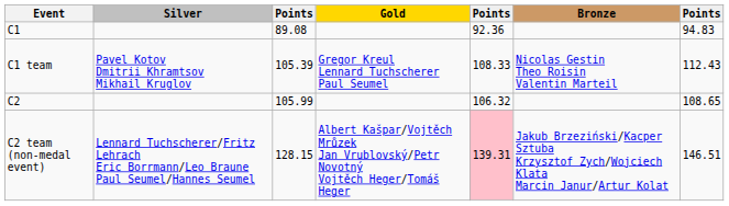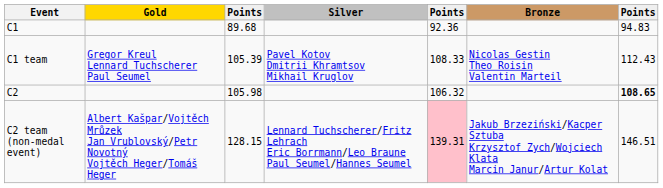 <table class="wikitable" width=100%>
 <tr>
 <th>Event</th>
+<td align=center bgcolor="gold"><strong>Gold</strong></td>
+<td align=center bgcolor="EFEFEF"><strong>Points</strong></td>
 <td align=center bgcolor="silver"><strong>Silver</strong></td>
-<td align=center bgcolor="EFEFEF"><strong>Points</strong></td>
-<td align=center bgcolor="gold"><strong>Gold</strong></td>
 <td align=center bgcolor="EFEFEF"><strong>Points</strong></td>
 <td align=center bgcolor="CC9966"><strong>Bronze</strong></td>
 <td align=center bgcolor="EFEFEF"><strong>Points</strong></td>
 </tr>
 <tr>
 <td>C1</td>
 <td></td>
-<td>89.08</td>
+<td>89.68</td>
 <td></td>
 <td>92.36</td>
 <td></td>
 <td>94.83</td>
 </tr>
 <tr>
 <td>C1 team</td>
+<td><br><a href='#'>Gregor Kreul</a><br><a href='#'>Lennard Tuchscherer</a><br><a href='#'>Paul Seumel</a></td>
+<td>105.39</td>
 <td><br><a href='#'>Pavel Kotov</a><br><a href='#'>Dmitrii Khramtsov</a><br><a href='#'>Mikhail Kruglov</a></td>
-<td>105.39</td>
-<td><br><a href='#'>Gregor Kreul</a><br><a href='#'>Lennard Tuchscherer</a><br><a href='#'>Paul Seumel</a></td>
 <td>108.33</td>
 <td><br><a href='#'>Nicolas Gestin</a><br><a href='#'>Theo Roisin</a><br><a href='#'>Valentin Marteil</a></td>
 <td>112.43</td>
 </tr>
 <tr>
 <td>C2</td>
 <td></td>
-<td>105.99</td>
+<td>105.98</td>
 <td></td>
 <td>106.32</td>
 <td></td>
-<td>108.65</td>
+<td><strong>108.65</strong></td>
 </tr>
 <tr>
 <td>C2 team<br>(non-medal event)</td>
+<td><br><a href='#'>Albert Kašpar</a>/<a href='#'>Vojtěch Mrůzek</a><br><a href='#'>Jan Vrublovský</a>/<a href='#'>Petr Novotný</a><br><a href='#'>Vojtěch Heger</a>/<a href='#'>Tomáš Heger</a></td>
+<td>128.15</td>
 <td><br><a href='#'>Lennard Tuchscherer</a>/<a href='#'>Fritz Lehrach</a><br><a href='#'>Eric Borrmann</a>/<a href='#'>Leo Braune</a><br><a href='#'>Paul Seumel</a>/<a href='#'>Hannes Seumel</a></td>
-<td>128.15</td>
-<td><br><a href='#'>Albert Kašpar</a>/<a href='#'>Vojtěch Mrůzek</a><br><a href='#'>Jan Vrublovský</a>/<a href='#'>Petr Novotný</a><br><a href='#'>Vojtěch Heger</a>/<a href='#'>Tomáš Heger</a></td>
 <td style="background: pink;">139.31</td>
 <td><br><a href='#'>Jakub Brzeziński</a>/<a href='#'>Kacper Sztuba</a><br><a href='#'>Krzysztof Zych</a>/<a href='#'>Wojciech Klata</a><br><a href='#'>Marcin Janur</a>/<a href='#'>Artur Kolat</a></td>
 <td>146.51</td>
 </tr>
 </table>
